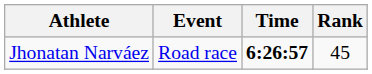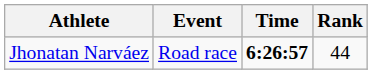 <table class=wikitable style=font-size:95%;text-align:center>
 <tr>
 <th>Athlete</th>
 <th>Event</th>
 <th>Time</th>
 <th>Rank</th>
 </tr>
 <tr align=center>
 <td align=left><a href='#'>Jhonatan Narváez</a></td>
 <td align=left><a href='#'>Road race</a></td>
 <td><strong>6:26:57</strong></td>
-<td>45</td>
+<td>44</td>
 </tr>
 </table>
